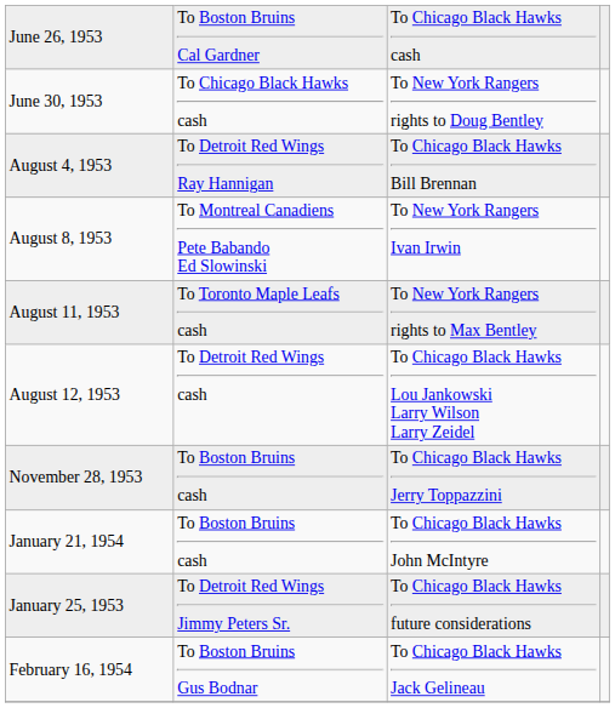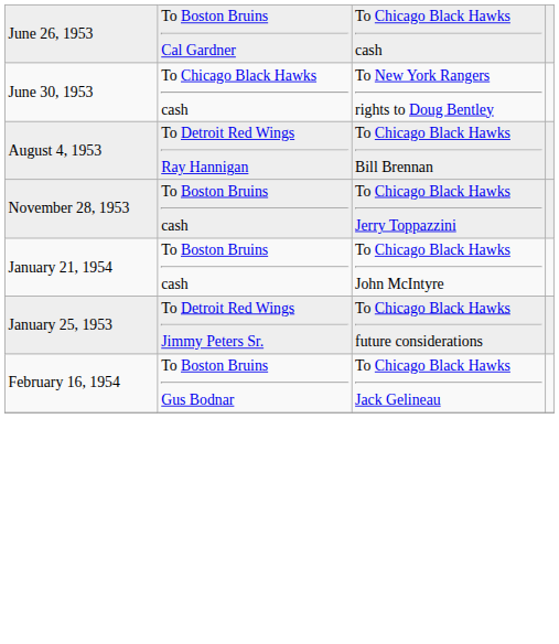 <table class="wikitable" style="border:1px solid #999999; width:580px;">
 <tr bgcolor="eeeeee">
 <td>June 26, 1953</td>
 <td valign="top">To <a href='#'>Boston Bruins</a><hr><a href='#'>Cal Gardner</a></td>
 <td valign="top">To <a href='#'>Chicago Black Hawks</a><hr>cash</td>
 <td></td>
 </tr>
 <tr>
 <td>June 30, 1953</td>
 <td valign="top">To <a href='#'>Chicago Black Hawks</a><hr>cash</td>
 <td valign="top">To <a href='#'>New York Rangers</a><hr>rights to <a href='#'>Doug Bentley</a></td>
 <td></td>
 </tr>
 <tr bgcolor="eeeeee">
 <td>August 4, 1953</td>
 <td valign="top">To <a href='#'>Detroit Red Wings</a><hr><a href='#'>Ray Hannigan</a></td>
 <td valign="top">To <a href='#'>Chicago Black Hawks</a><hr>Bill Brennan</td>
-<td></td>
-</tr>
-<tr>
-<td>August 8, 1953</td>
-<td valign="top">To <a href='#'>Montreal Canadiens</a><hr><a href='#'>Pete Babando</a><br><a href='#'>Ed Slowinski</a></td>
-<td valign="top">To <a href='#'>New York Rangers</a><hr><a href='#'>Ivan Irwin</a></td>
-<td></td>
-</tr>
-<tr bgcolor="eeeeee">
-<td>August 11, 1953</td>
-<td valign="top">To <a href='#'>Toronto Maple Leafs</a><hr>cash</td>
-<td valign="top">To <a href='#'>New York Rangers</a><hr>rights to <a href='#'>Max Bentley</a></td>
-<td></td>
-</tr>
-<tr>
-<td>August 12, 1953</td>
-<td valign="top">To <a href='#'>Detroit Red Wings</a><hr>cash</td>
-<td valign="top">To <a href='#'>Chicago Black Hawks</a><hr><a href='#'>Lou Jankowski</a><br><a href='#'>Larry Wilson</a><br><a href='#'>Larry Zeidel</a></td>
 <td></td>
 </tr>
 <tr bgcolor="eeeeee">
 <td>November 28, 1953</td>
 <td valign="top">To <a href='#'>Boston Bruins</a><hr>cash</td>
 <td valign="top">To <a href='#'>Chicago Black Hawks</a><hr><a href='#'>Jerry Toppazzini</a></td>
 <td></td>
 </tr>
 <tr>
 <td>January 21, 1954</td>
 <td valign="top">To <a href='#'>Boston Bruins</a><hr>cash</td>
 <td valign="top">To <a href='#'>Chicago Black Hawks</a><hr>John McIntyre</td>
 <td></td>
 </tr>
 <tr bgcolor="eeeeee">
 <td>January 25, 1953</td>
 <td valign="top">To <a href='#'>Detroit Red Wings</a><hr><a href='#'>Jimmy Peters Sr.</a></td>
 <td valign="top">To <a href='#'>Chicago Black Hawks</a><hr>future considerations</td>
 <td></td>
 </tr>
 <tr>
 <td>February 16, 1954</td>
 <td valign="top">To <a href='#'>Boston Bruins</a><hr><a href='#'>Gus Bodnar</a></td>
 <td valign="top">To <a href='#'>Chicago Black Hawks</a><hr><a href='#'>Jack Gelineau</a></td>
 <td></td>
 </tr>
 <tr bgcolor="eeeeee">
 </tr>
 </table>
